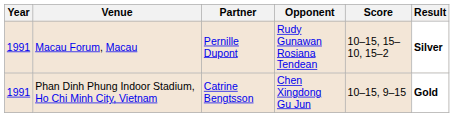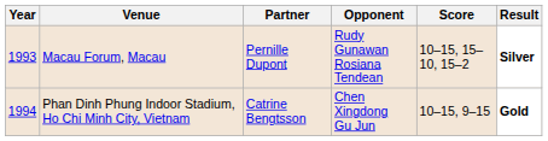 <table class="sortable wikitable" style="font-size: 90%;">
 <tr>
 <th>Year</th>
 <th>Venue</th>
 <th>Partner</th>
 <th>Opponent</th>
 <th>Score</th>
 <th>Result</th>
 </tr>
 <tr style="background:#F3E6D7">
-<td align="center"><a href='#'>1991</a></td>
+<td align="center"><a href='#'>1993</a></td>
 <td align="left"><a href='#'>Macau Forum</a>, <a href='#'>Macau</a></td>
 <td align="left"> <a href='#'>Pernille Dupont</a></td>
 <td align="left"> <a href='#'>Rudy Gunawan</a> <br>  <a href='#'>Rosiana Tendean</a></td>
 <td align="left">10–15, 15–10, 15–2</td>
 <td style="text-align:left; background: white"> <strong>Silver</strong></td>
 </tr>
 <tr style="background:#F3E6D7">
-<td align="center"><a href='#'>1991</a></td>
+<td align="center"><a href='#'>1994</a></td>
 <td align="left">Phan Dinh Phung Indoor Stadium, <a href='#'>Ho Chi Minh City, Vietnam</a></td>
 <td align="left"> <a href='#'>Catrine Bengtsson</a></td>
 <td align="left"> <a href='#'>Chen Xingdong</a> <br>  <a href='#'>Gu Jun</a></td>
 <td align="left">10–15, 9–15</td>
 <td style="text-align:left; background:white"> <strong>Gold</strong></td>
 </tr>
 </table>
